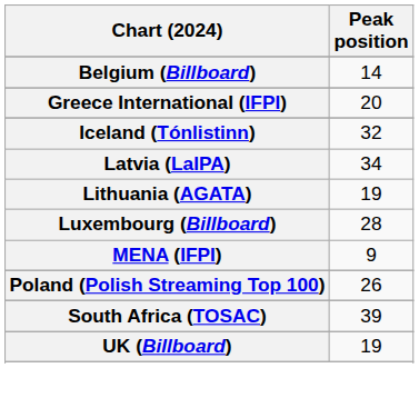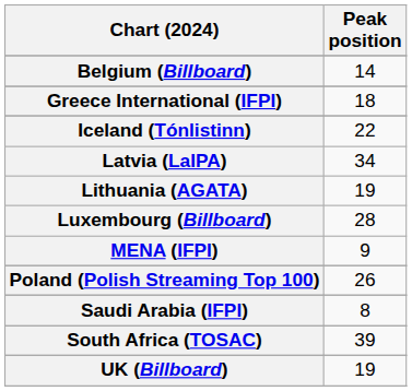 <table class="wikitable sortable plainrowheaders" style="text-align:center">
 <tr>
 <th scope="col">Chart (2024)</th>
 <th scope="col">Peak<br>position</th>
 </tr>
 <tr>
 </tr>
 <tr>
 <th scope="row">Belgium (<em><a href='#'>Billboard</a></em>)</th>
 <td>14</td>
 </tr>
 <tr>
 </tr>
 <tr>
 </tr>
 <tr>
 </tr>
 <tr>
 </tr>
 <tr>
 </tr>
 <tr>
 </tr>
 <tr>
 <th scope="row">Greece International (<a href='#'>IFPI</a>)</th>
-<td>20</td>
+<td>18</td>
 </tr>
 <tr>
 </tr>
 <tr>
 <th scope="row">Iceland (<a href='#'>Tónlistinn</a>)</th>
-<td>32</td>
+<td>22</td>
 </tr>
 <tr>
 <th scope="row">Latvia (<a href='#'>LaIPA</a>)</th>
 <td>34</td>
 </tr>
 <tr>
 <th scope="row">Lithuania (<a href='#'>AGATA</a>)</th>
 <td>19</td>
 </tr>
 <tr>
 <th scope="row">Luxembourg (<em><a href='#'>Billboard</a></em>)</th>
 <td>28</td>
 </tr>
 <tr>
 <th scope="row"><a href='#'>MENA</a> (<a href='#'>IFPI</a>)</th>
 <td>9</td>
 </tr>
 <tr>
 </tr>
 <tr>
 </tr>
 <tr>
 <th scope="row">Poland (<a href='#'>Polish Streaming Top 100</a>)</th>
 <td>26</td>
 </tr>
 <tr>
 </tr>
 <tr>
+<th scope="row">Saudi Arabia (<a href='#'>IFPI</a>)</th>
+<td>8</td>
+</tr>
+<tr>
 </tr>
 <tr>
 <th scope="row">South Africa (<a href='#'>TOSAC</a>)</th>
 <td>39</td>
 </tr>
 <tr>
 </tr>
 <tr>
 </tr>
 <tr>
 <th scope="row">UK (<em><a href='#'>Billboard</a></em>)</th>
 <td>19</td>
 </tr>
 <tr>
 </tr>
 <tr>
 </tr>
 <tr>
 </tr>
 <tr>
 </tr>
 </table>
